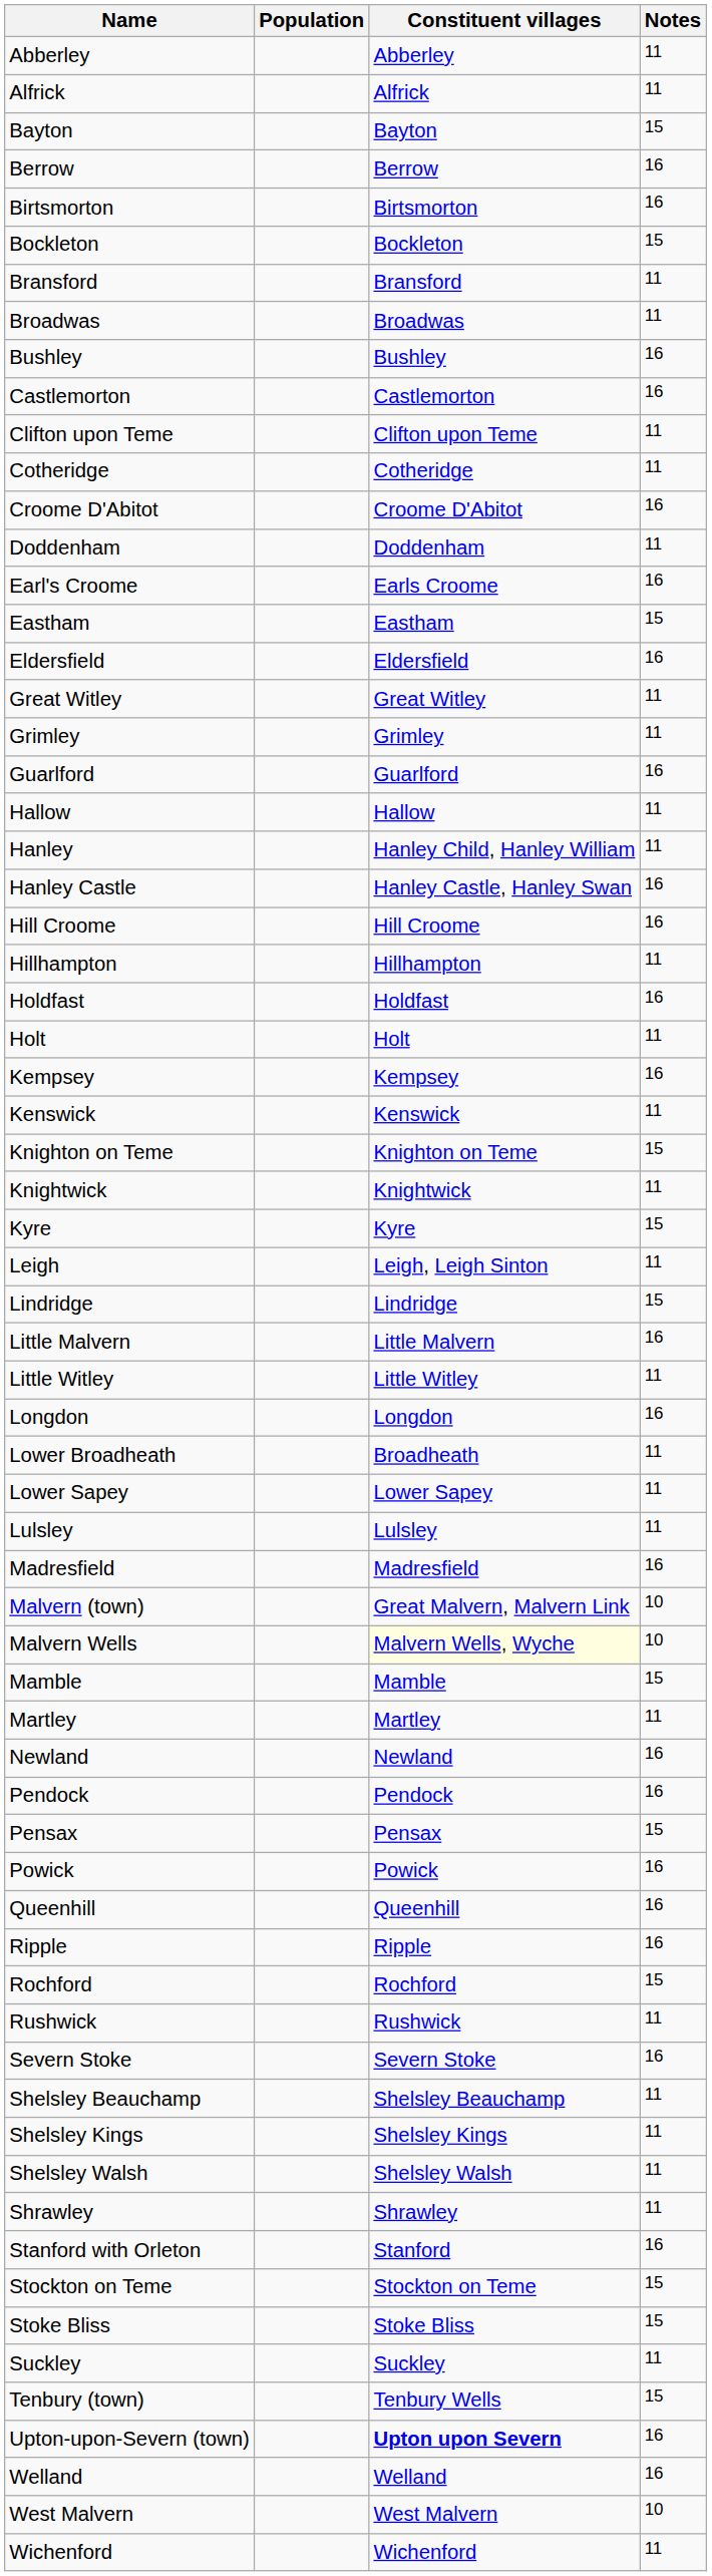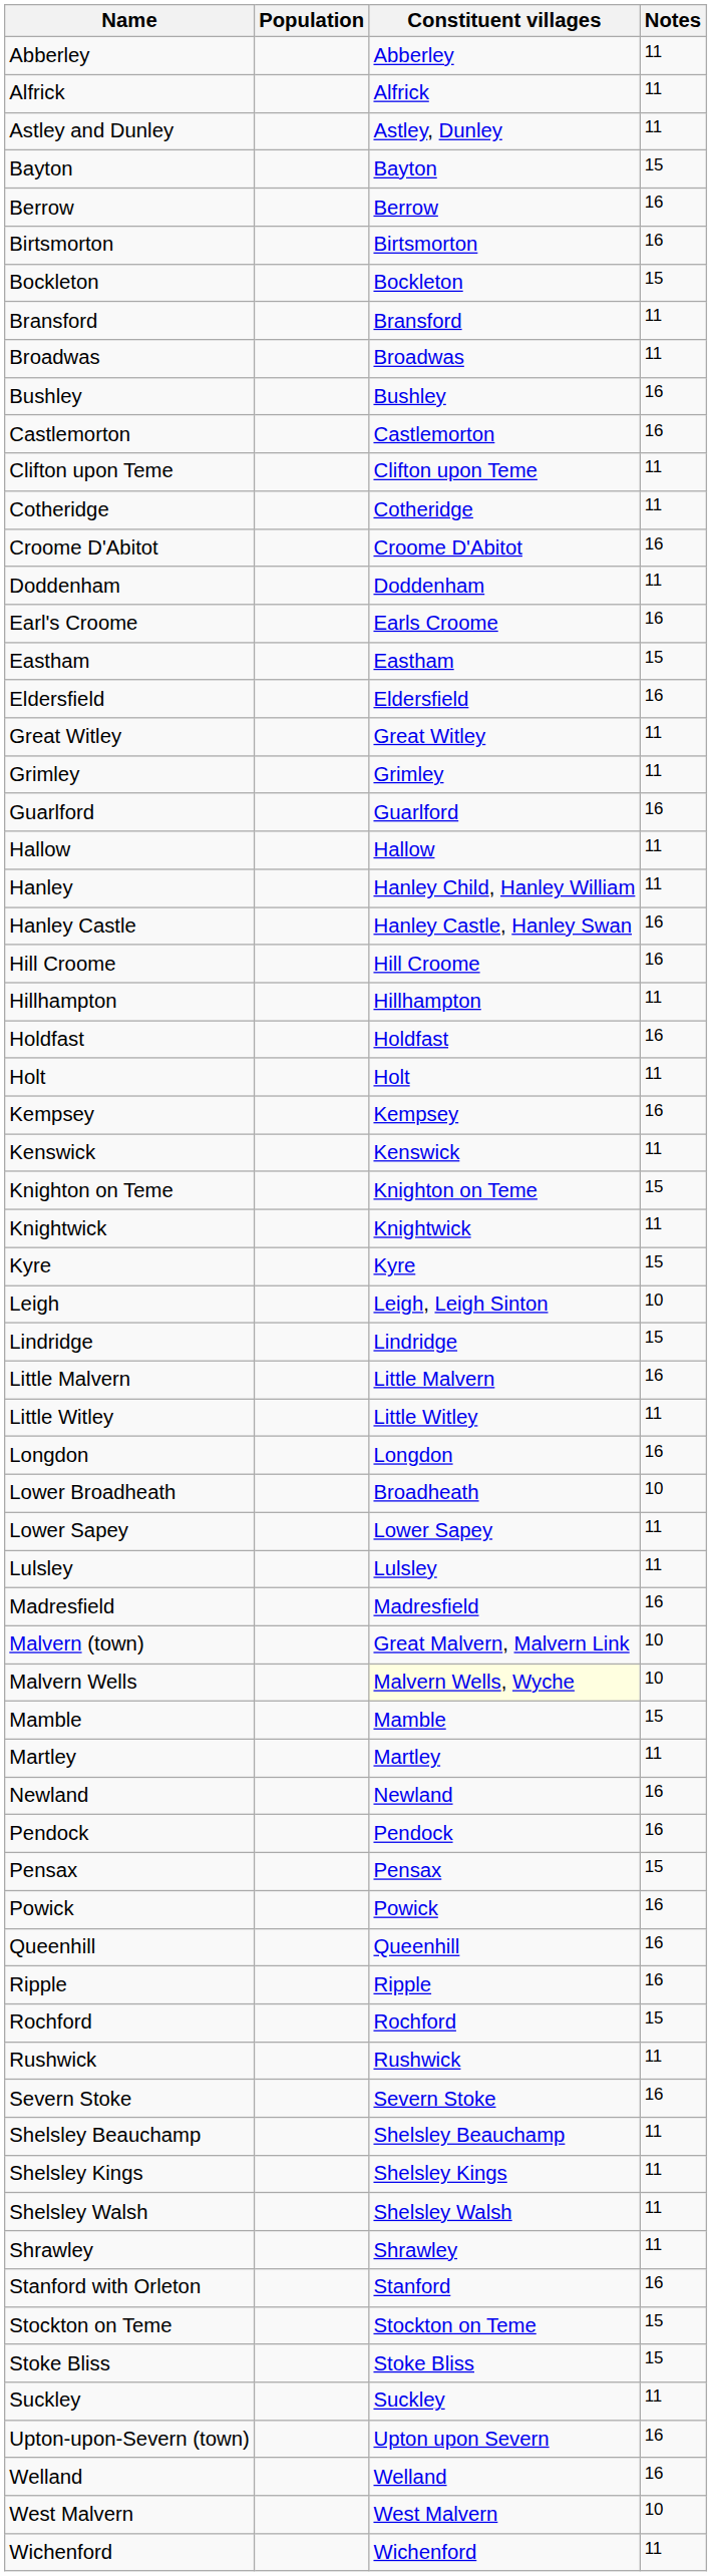 <table class="wikitable">
 <tr>
 <th>Name</th>
 <th>Population</th>
 <th>Constituent villages</th>
 <th>Notes</th>
 </tr>
 <tr>
 <td>Abberley</td>
 <td></td>
 <td><a href='#'>Abberley</a></td>
 <td><sup>11</sup></td>
 </tr>
 <tr>
 <td>Alfrick</td>
 <td></td>
 <td><a href='#'>Alfrick</a></td>
+<td><sup>11</sup></td>
+</tr>
+<tr>
+<td>Astley and Dunley</td>
+<td></td>
+<td><a href='#'>Astley</a>, <a href='#'>Dunley</a></td>
 <td><sup>11</sup></td>
 </tr>
 <tr>
 <td>Bayton</td>
 <td></td>
 <td><a href='#'>Bayton</a></td>
 <td><sup>15</sup></td>
 </tr>
 <tr>
 <td>Berrow</td>
 <td></td>
 <td><a href='#'>Berrow</a></td>
 <td><sup>16</sup></td>
 </tr>
 <tr>
 <td>Birtsmorton</td>
 <td></td>
 <td><a href='#'>Birtsmorton</a></td>
 <td><sup>16</sup></td>
 </tr>
 <tr>
 <td>Bockleton</td>
 <td></td>
 <td><a href='#'>Bockleton</a></td>
 <td><sup>15</sup></td>
 </tr>
 <tr>
 <td>Bransford</td>
 <td></td>
 <td><a href='#'>Bransford</a></td>
 <td><sup>11</sup></td>
 </tr>
 <tr>
 <td>Broadwas</td>
 <td></td>
 <td><a href='#'>Broadwas</a></td>
 <td><sup>11</sup></td>
 </tr>
 <tr>
 <td>Bushley</td>
 <td></td>
 <td><a href='#'>Bushley</a></td>
 <td><sup>16</sup></td>
 </tr>
 <tr>
 <td>Castlemorton</td>
 <td></td>
 <td><a href='#'>Castlemorton</a></td>
 <td><sup>16</sup></td>
 </tr>
 <tr>
 <td>Clifton upon Teme</td>
 <td></td>
 <td><a href='#'>Clifton upon Teme</a></td>
 <td><sup>11</sup></td>
 </tr>
 <tr>
 <td>Cotheridge</td>
 <td></td>
 <td><a href='#'>Cotheridge</a></td>
 <td><sup>11</sup></td>
 </tr>
 <tr>
 <td>Croome D'Abitot</td>
 <td></td>
 <td><a href='#'>Croome D'Abitot</a></td>
 <td><sup>16</sup></td>
 </tr>
 <tr>
 <td>Doddenham</td>
 <td></td>
 <td><a href='#'>Doddenham</a></td>
 <td><sup>11</sup></td>
 </tr>
 <tr>
 <td>Earl's Croome</td>
 <td></td>
 <td><a href='#'>Earls Croome</a></td>
 <td><sup>16</sup></td>
 </tr>
 <tr>
 <td>Eastham</td>
 <td></td>
 <td><a href='#'>Eastham</a></td>
 <td><sup>15</sup></td>
 </tr>
 <tr>
 <td>Eldersfield</td>
 <td></td>
 <td><a href='#'>Eldersfield</a></td>
 <td><sup>16</sup></td>
 </tr>
 <tr>
 <td>Great Witley</td>
 <td></td>
 <td><a href='#'>Great Witley</a></td>
 <td><sup>11</sup></td>
 </tr>
 <tr>
 <td>Grimley</td>
 <td></td>
 <td><a href='#'>Grimley</a></td>
 <td><sup>11</sup></td>
 </tr>
 <tr>
 <td>Guarlford</td>
 <td></td>
 <td><a href='#'>Guarlford</a></td>
 <td><sup>16</sup></td>
 </tr>
 <tr>
 <td>Hallow</td>
 <td></td>
 <td><a href='#'>Hallow</a></td>
 <td><sup>11</sup></td>
 </tr>
 <tr>
 <td>Hanley</td>
 <td></td>
 <td><a href='#'>Hanley Child</a>, <a href='#'>Hanley William</a></td>
 <td><sup>11</sup></td>
 </tr>
 <tr>
 <td>Hanley Castle</td>
 <td></td>
 <td><a href='#'>Hanley Castle</a>, <a href='#'>Hanley Swan</a></td>
 <td><sup>16</sup></td>
 </tr>
 <tr>
 <td>Hill Croome</td>
 <td></td>
 <td><a href='#'>Hill Croome</a></td>
 <td><sup>16</sup></td>
 </tr>
 <tr>
 <td>Hillhampton</td>
 <td></td>
 <td><a href='#'>Hillhampton</a></td>
 <td><sup>11</sup></td>
 </tr>
 <tr>
 <td>Holdfast</td>
 <td></td>
 <td><a href='#'>Holdfast</a></td>
 <td><sup>16</sup></td>
 </tr>
 <tr>
 <td>Holt</td>
 <td></td>
 <td><a href='#'>Holt</a></td>
 <td><sup>11</sup></td>
 </tr>
 <tr>
 <td>Kempsey</td>
 <td></td>
 <td><a href='#'>Kempsey</a></td>
 <td><sup>16</sup></td>
 </tr>
 <tr>
 <td>Kenswick</td>
 <td></td>
 <td><a href='#'>Kenswick</a></td>
 <td><sup>11</sup></td>
 </tr>
 <tr>
 <td>Knighton on Teme</td>
 <td></td>
 <td><a href='#'>Knighton on Teme</a></td>
 <td><sup>15</sup></td>
 </tr>
 <tr>
 <td>Knightwick</td>
 <td></td>
 <td><a href='#'>Knightwick</a></td>
 <td><sup>11</sup></td>
 </tr>
 <tr>
 <td>Kyre</td>
 <td></td>
 <td><a href='#'>Kyre</a></td>
 <td><sup>15</sup></td>
 </tr>
 <tr>
 <td>Leigh</td>
 <td></td>
 <td><a href='#'>Leigh</a>, <a href='#'>Leigh Sinton</a></td>
-<td><sup>11</sup></td>
+<td><sup>10</sup></td>
 </tr>
 <tr>
 <td>Lindridge</td>
 <td></td>
 <td><a href='#'>Lindridge</a></td>
 <td><sup>15</sup></td>
 </tr>
 <tr>
 <td>Little Malvern</td>
 <td></td>
 <td><a href='#'>Little Malvern</a></td>
 <td><sup>16</sup></td>
 </tr>
 <tr>
 <td>Little Witley</td>
 <td></td>
 <td><a href='#'>Little Witley</a></td>
 <td><sup>11</sup></td>
 </tr>
 <tr>
 <td>Longdon</td>
 <td></td>
 <td><a href='#'>Longdon</a></td>
 <td><sup>16</sup></td>
 </tr>
 <tr>
 <td>Lower Broadheath</td>
 <td></td>
 <td><a href='#'>Broadheath</a></td>
-<td><sup>11</sup></td>
+<td><sup>10</sup></td>
 </tr>
 <tr>
 <td>Lower Sapey</td>
 <td></td>
 <td><a href='#'>Lower Sapey</a></td>
 <td><sup>11</sup></td>
 </tr>
 <tr>
 <td>Lulsley</td>
 <td></td>
 <td><a href='#'>Lulsley</a></td>
 <td><sup>11</sup></td>
 </tr>
 <tr>
 <td>Madresfield</td>
 <td></td>
 <td><a href='#'>Madresfield</a></td>
 <td><sup>16</sup></td>
 </tr>
 <tr>
 <td><a href='#'>Malvern</a> (town)</td>
 <td></td>
 <td><a href='#'>Great Malvern</a>, <a href='#'>Malvern Link</a></td>
 <td><sup>10</sup></td>
 </tr>
 <tr>
 <td>Malvern Wells</td>
 <td></td>
 <td style="background: lightyellow;"><a href='#'>Malvern Wells</a>, <a href='#'>Wyche</a></td>
 <td><sup>10</sup></td>
 </tr>
 <tr>
 <td>Mamble</td>
 <td></td>
 <td><a href='#'>Mamble</a></td>
 <td><sup>15</sup></td>
 </tr>
 <tr>
 <td>Martley</td>
 <td></td>
 <td><a href='#'>Martley</a></td>
 <td><sup>11</sup></td>
 </tr>
 <tr>
 <td>Newland</td>
 <td></td>
 <td><a href='#'>Newland</a></td>
 <td><sup>16</sup></td>
 </tr>
 <tr>
 <td>Pendock</td>
 <td></td>
 <td><a href='#'>Pendock</a></td>
 <td><sup>16</sup></td>
 </tr>
 <tr>
 <td>Pensax</td>
 <td></td>
 <td><a href='#'>Pensax</a></td>
 <td><sup>15</sup></td>
 </tr>
 <tr>
 <td>Powick</td>
 <td></td>
 <td><a href='#'>Powick</a></td>
 <td><sup>16</sup></td>
 </tr>
 <tr>
 <td>Queenhill</td>
 <td></td>
 <td><a href='#'>Queenhill</a></td>
 <td><sup>16</sup></td>
 </tr>
 <tr>
 <td>Ripple</td>
 <td></td>
 <td><a href='#'>Ripple</a></td>
 <td><sup>16</sup></td>
 </tr>
 <tr>
 <td>Rochford</td>
 <td></td>
 <td><a href='#'>Rochford</a></td>
 <td><sup>15</sup></td>
 </tr>
 <tr>
 <td>Rushwick</td>
 <td></td>
 <td><a href='#'>Rushwick</a></td>
 <td><sup>11</sup></td>
 </tr>
 <tr>
 <td>Severn Stoke</td>
 <td></td>
 <td><a href='#'>Severn Stoke</a></td>
 <td><sup>16</sup></td>
 </tr>
 <tr>
 <td>Shelsley Beauchamp</td>
 <td></td>
 <td><a href='#'>Shelsley Beauchamp</a></td>
 <td><sup>11</sup></td>
 </tr>
 <tr>
 <td>Shelsley Kings</td>
 <td></td>
 <td><a href='#'>Shelsley Kings</a></td>
 <td><sup>11</sup></td>
 </tr>
 <tr>
 <td>Shelsley Walsh</td>
 <td></td>
 <td><a href='#'>Shelsley Walsh</a></td>
 <td><sup>11</sup></td>
 </tr>
 <tr>
 <td>Shrawley</td>
 <td></td>
 <td><a href='#'>Shrawley</a></td>
 <td><sup>11</sup></td>
 </tr>
 <tr>
 <td>Stanford with Orleton</td>
 <td></td>
 <td><a href='#'>Stanford</a></td>
 <td><sup>16</sup></td>
 </tr>
 <tr>
 <td>Stockton on Teme</td>
 <td></td>
 <td><a href='#'>Stockton on Teme</a></td>
 <td><sup>15</sup></td>
 </tr>
 <tr>
 <td>Stoke Bliss</td>
 <td></td>
 <td><a href='#'>Stoke Bliss</a></td>
 <td><sup>15</sup></td>
 </tr>
 <tr>
 <td>Suckley</td>
 <td></td>
 <td><a href='#'>Suckley</a></td>
 <td><sup>11</sup></td>
 </tr>
 <tr>
-<td>Tenbury (town)</td>
-<td></td>
-<td><a href='#'>Tenbury Wells</a></td>
-<td><sup>15</sup></td>
-</tr>
-<tr>
 <td>Upton-upon-Severn (town)</td>
 <td></td>
-<td><strong><a href='#'>Upton upon Severn</a></strong></td>
+<td><a href='#'>Upton upon Severn</a></td>
 <td><sup>16</sup></td>
 </tr>
 <tr>
 <td>Welland</td>
 <td></td>
 <td><a href='#'>Welland</a></td>
 <td><sup>16</sup></td>
 </tr>
 <tr>
 <td>West Malvern</td>
 <td></td>
 <td><a href='#'>West Malvern</a></td>
 <td><sup>10</sup></td>
 </tr>
 <tr>
 <td>Wichenford</td>
 <td></td>
 <td><a href='#'>Wichenford</a></td>
 <td><sup>11</sup></td>
 </tr>
 </table>
